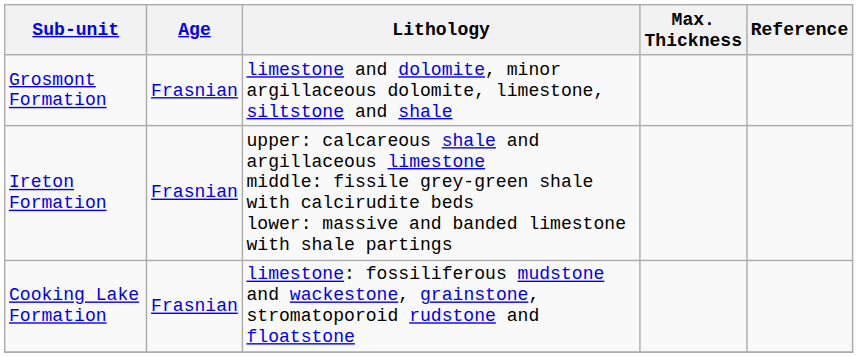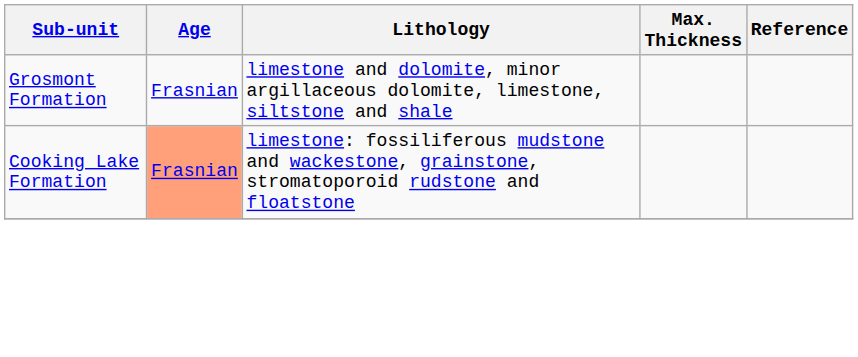 <table class="wikitable">
 <tr>
 <th><a href='#'>Sub-unit</a></th>
 <th><a href='#'>Age</a></th>
 <th>Lithology</th>
 <th>Max.<br>Thickness</th>
 <th>Reference</th>
 </tr>
 <tr>
 <td><a href='#'>Grosmont Formation</a></td>
 <td><a href='#'>Frasnian</a></td>
 <td><a href='#'>limestone</a> and <a href='#'>dolomite</a>,  minor argillaceous dolomite, limestone, <a href='#'>siltstone</a> and <a href='#'>shale</a></td>
 <td></td>
 <td></td>
 </tr>
 <tr>
-<td><a href='#'>Ireton Formation</a></td>
-<td><a href='#'>Frasnian</a></td>
-<td>upper: calcareous <a href='#'>shale</a> and argillaceous <a href='#'>limestone</a><br>middle: fissile grey-green shale with calcirudite beds<br>lower: massive and banded limestone with shale partings</td>
-<td></td>
-<td></td>
-</tr>
-<tr>
 <td><a href='#'>Cooking Lake Formation</a></td>
-<td><a href='#'>Frasnian</a></td>
+<td style="background: lightsalmon;"><a href='#'>Frasnian</a></td>
 <td><a href='#'>limestone</a>: fossiliferous <a href='#'>mudstone</a> and <a href='#'>wackestone</a>, <a href='#'>grainstone</a>, stromatoporoid <a href='#'>rudstone</a> and <a href='#'>floatstone</a></td>
 <td></td>
 <td></td>
 </tr>
 <tr>
 </tr>
 </table>
